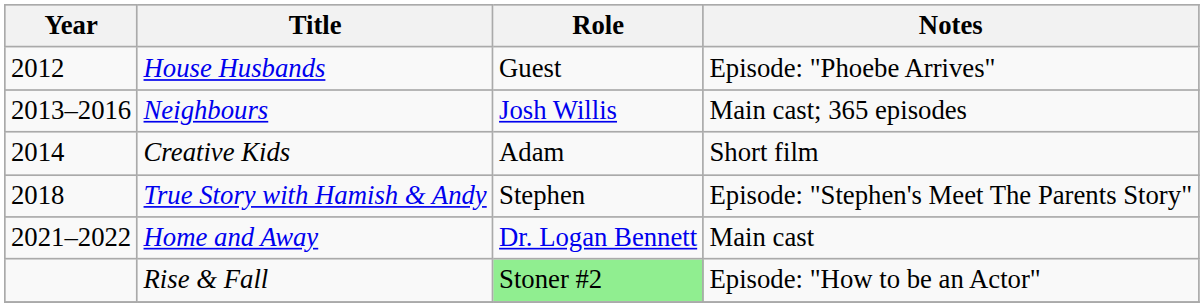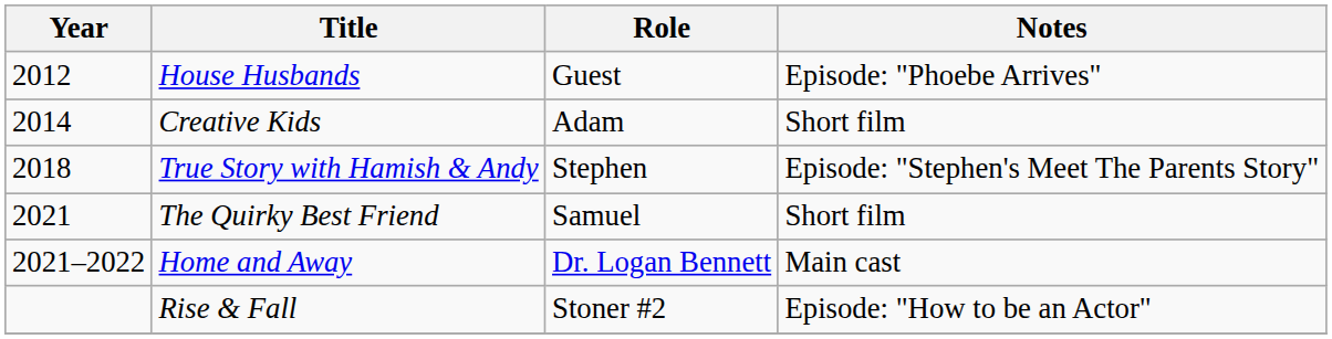 <table class="wikitable">
 <tr>
 <th>Year</th>
 <th>Title</th>
 <th>Role</th>
 <th>Notes</th>
 </tr>
 <tr>
 <td>2012</td>
 <td><em><a href='#'>House Husbands</a></em></td>
 <td>Guest</td>
 <td>Episode: "Phoebe Arrives"</td>
 </tr>
 <tr>
-<td>2013–2016</td>
-<td><em><a href='#'>Neighbours</a></em></td>
-<td><a href='#'>Josh Willis</a></td>
-<td>Main cast; 365 episodes</td>
-</tr>
-<tr>
 <td>2014</td>
 <td><em>Creative Kids</em></td>
 <td>Adam</td>
 <td>Short film</td>
 </tr>
 <tr>
 <td>2018</td>
 <td><em><a href='#'>True Story with Hamish & Andy</a></em></td>
 <td>Stephen</td>
 <td>Episode: "Stephen's Meet The Parents Story"</td>
 </tr>
 <tr>
+<td>2021</td>
+<td><em>The Quirky Best Friend</em></td>
+<td>Samuel</td>
+<td>Short film</td>
+</tr>
+<tr>
 <td>2021–2022</td>
 <td><em><a href='#'>Home and Away</a></em></td>
 <td><a href='#'>Dr. Logan Bennett</a></td>
 <td>Main cast</td>
 </tr>
 <tr>
 <td></td>
 <td><em>Rise & Fall</em></td>
-<td style="background: lightgreen;">Stoner #2</td>
+<td>Stoner #2</td>
 <td>Episode: "How to be an Actor"</td>
 </tr>
 <tr>
 </tr>
 </table>
